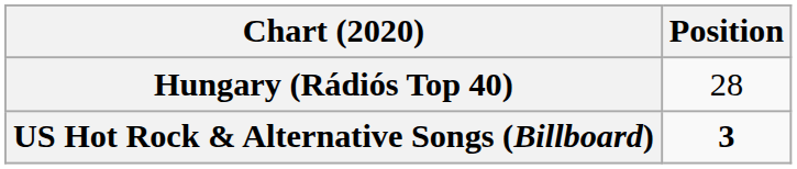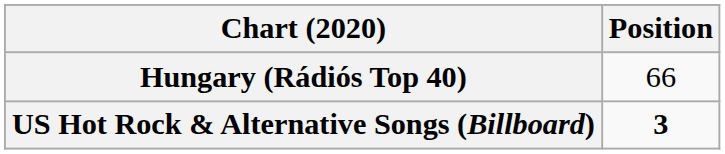 <table class="wikitable plainrowheaders sortable" style="text-align:center">
 <tr>
 <th scope="col">Chart (2020)</th>
 <th scope="col">Position</th>
 </tr>
 <tr>
 <th scope="row">Hungary (Rádiós Top 40)</th>
-<td>28</td>
+<td>66</td>
 </tr>
 <tr>
 <th scope="row">US Hot Rock & Alternative Songs (<em>Billboard</em>)</th>
 <td><strong>3</strong></td>
 </tr>
 </table>
